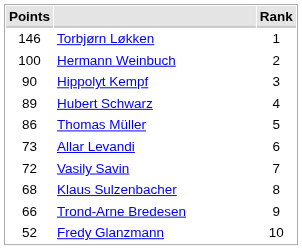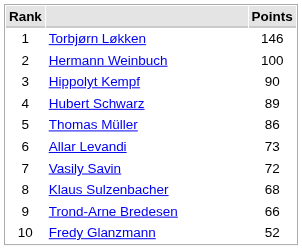 <table cellspacing="1" cellpadding="3" style="border:1px solid #AAAAAA;font-size:86%">
 <tr style="background-color: #E4E4E4;">
+<th style="border-bottom:1px solid #AAAAAA" width=10>Rank</th>
+<th style="border-bottom:1px solid #AAAAAA" width=200></th>
 <th style="border-bottom:1px solid #AAAAAA" width=20>Points</th>
-<th style="border-bottom:1px solid #AAAAAA" width=200></th>
-<th style="border-bottom:1px solid #AAAAAA" width=10>Rank</th>
 </tr>
 <tr>
+<td align=center>1</td>
+<td> <a href='#'>Torbjørn Løkken</a></td>
 <td align=center>146</td>
-<td> <a href='#'>Torbjørn Løkken</a></td>
-<td align=center>1</td>
 </tr>
 <tr>
+<td align=center>2</td>
+<td> <a href='#'>Hermann Weinbuch</a></td>
 <td align=center>100</td>
-<td> <a href='#'>Hermann Weinbuch</a></td>
-<td align=center>2</td>
 </tr>
 <tr>
+<td align=center>3</td>
+<td> <a href='#'>Hippolyt Kempf</a></td>
 <td align=center>90</td>
-<td> <a href='#'>Hippolyt Kempf</a></td>
-<td align=center>3</td>
 </tr>
 <tr>
+<td align=center>4</td>
+<td> <a href='#'>Hubert Schwarz</a></td>
 <td align=center>89</td>
-<td> <a href='#'>Hubert Schwarz</a></td>
-<td align=center>4</td>
 </tr>
 <tr>
+<td align=center>5</td>
+<td> <a href='#'>Thomas Müller</a></td>
 <td align=center>86</td>
-<td> <a href='#'>Thomas Müller</a></td>
-<td align=center>5</td>
 </tr>
 <tr>
+<td align=center>6</td>
+<td> <a href='#'>Allar Levandi</a></td>
 <td align=center>73</td>
-<td> <a href='#'>Allar Levandi</a></td>
-<td align=center>6</td>
 </tr>
 <tr>
+<td align=center>7</td>
+<td> <a href='#'>Vasily Savin</a></td>
 <td align=center>72</td>
-<td> <a href='#'>Vasily Savin</a></td>
-<td align=center>7</td>
 </tr>
 <tr>
+<td align=center>8</td>
+<td> <a href='#'>Klaus Sulzenbacher</a></td>
 <td align=center>68</td>
-<td> <a href='#'>Klaus Sulzenbacher</a></td>
-<td align=center>8</td>
 </tr>
 <tr>
+<td align=center>9</td>
+<td> <a href='#'>Trond-Arne Bredesen</a></td>
 <td align=center>66</td>
-<td> <a href='#'>Trond-Arne Bredesen</a></td>
-<td align=center>9</td>
 </tr>
 <tr>
+<td align=center>10</td>
+<td> <a href='#'>Fredy Glanzmann</a></td>
 <td align=center>52</td>
-<td> <a href='#'>Fredy Glanzmann</a></td>
-<td align=center>10</td>
 </tr>
 </table>
